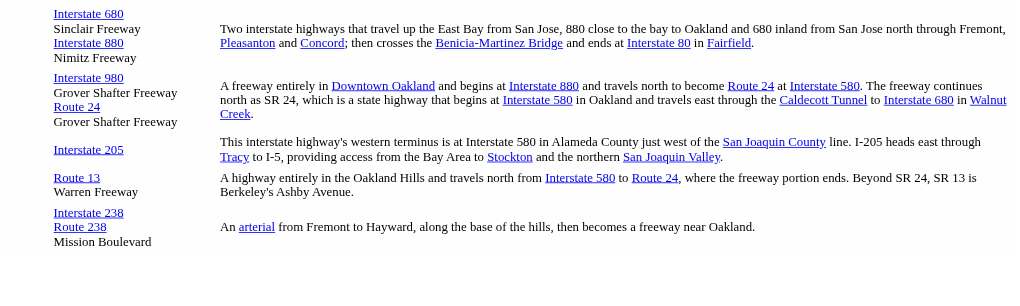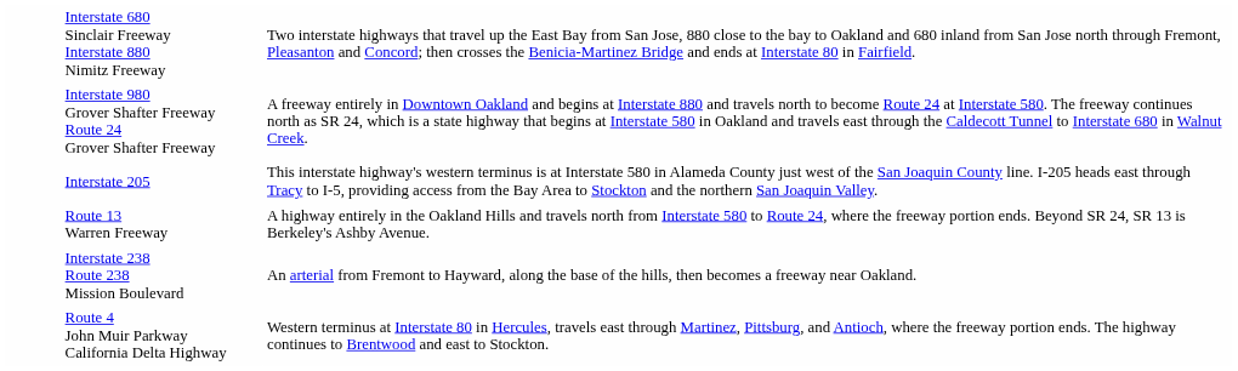 <table width="100%" cellpadding="4" cellspacing="0">
 <tr>
 <td style="width:50px; text-align:center" bgcolor="#fefefe"></td>
 <td style="width:200px; text-align:left" bgcolor="#fefefe"><a href='#'>Interstate 680</a><br>Sinclair Freeway<br><a href='#'>Interstate 880</a><br>Nimitz Freeway</td>
 <td bgcolor="#fefefe">Two interstate highways that travel up the East Bay from San Jose, 880 close to the bay to Oakland and 680 inland from San Jose north through Fremont, <a href='#'>Pleasanton</a> and <a href='#'>Concord</a>; then crosses the <a href='#'>Benicia-Martinez Bridge</a> and ends at <a href='#'>Interstate 80</a> in <a href='#'>Fairfield</a>.</td>
 </tr>
 <tr>
 <td style="width:50px; text-align:center" bgcolor="#fefefe"></td>
 <td style="width:200px; text-align:left" bgcolor="#fefefe"><a href='#'>Interstate 980</a><br>Grover Shafter Freeway<br><a href='#'>Route 24</a><br>Grover Shafter Freeway</td>
 <td bgcolor="#fefefe">A freeway entirely in <a href='#'>Downtown Oakland</a> and begins at <a href='#'>Interstate 880</a> and travels north to become <a href='#'>Route 24</a> at <a href='#'>Interstate 580</a>. The freeway continues north as SR 24, which is a state highway that begins at <a href='#'>Interstate 580</a> in Oakland and travels east through the <a href='#'>Caldecott Tunnel</a> to <a href='#'>Interstate 680</a> in <a href='#'>Walnut Creek</a>.</td>
 </tr>
 <tr>
 <td style="width:50px; text-align:center" bgcolor="#fefefe"></td>
 <td style="width:200px; text-align:left" bgcolor="#fefefe"><a href='#'>Interstate 205</a></td>
 <td bgcolor="#fefefe">This interstate highway's western terminus is at Interstate 580 in Alameda County just west of the <a href='#'>San Joaquin County</a> line. I-205 heads east through <a href='#'>Tracy</a> to I-5, providing access from the Bay Area to <a href='#'>Stockton</a> and the northern <a href='#'>San Joaquin Valley</a>.</td>
 </tr>
 <tr>
 <td style="width:50px; text-align:center" bgcolor="#fefefe"></td>
 <td style="width:200px; text-align:left" bgcolor="#fefefe"><a href='#'>Route 13</a><br>Warren Freeway</td>
 <td bgcolor="#fefefe">A highway entirely in the Oakland Hills and travels north from <a href='#'>Interstate 580</a> to <a href='#'>Route 24</a>, where the freeway portion ends. Beyond SR 24, SR 13 is Berkeley's Ashby Avenue.</td>
 </tr>
 <tr>
 <td style="width:50px; text-align:center" bgcolor="#fefefe"></td>
 <td style="width:200px; text-align:left" bgcolor="#fefefe"><a href='#'>Interstate 238</a><br><a href='#'>Route 238</a><br>Mission Boulevard</td>
 <td bgcolor="#fefefe">An <a href='#'>arterial</a> from Fremont to Hayward, along the base of the hills, then becomes a freeway near Oakland.</td>
 </tr>
+<tr>
+<td style="width:50px; text-align:center" bgcolor="#fefefe"></td>
+<td style="width:200px; text-align:left" bgcolor="#fefefe"><a href='#'>Route 4</a><br>John Muir Parkway<br>California Delta Highway</td>
+<td bgcolor="#fefefe">Western terminus at <a href='#'>Interstate 80</a> in <a href='#'>Hercules</a>, travels east through <a href='#'>Martinez</a>, <a href='#'>Pittsburg</a>, and <a href='#'>Antioch</a>, where the freeway portion ends. The highway continues to <a href='#'>Brentwood</a> and east to Stockton.</td>
+</tr>
 </table>
